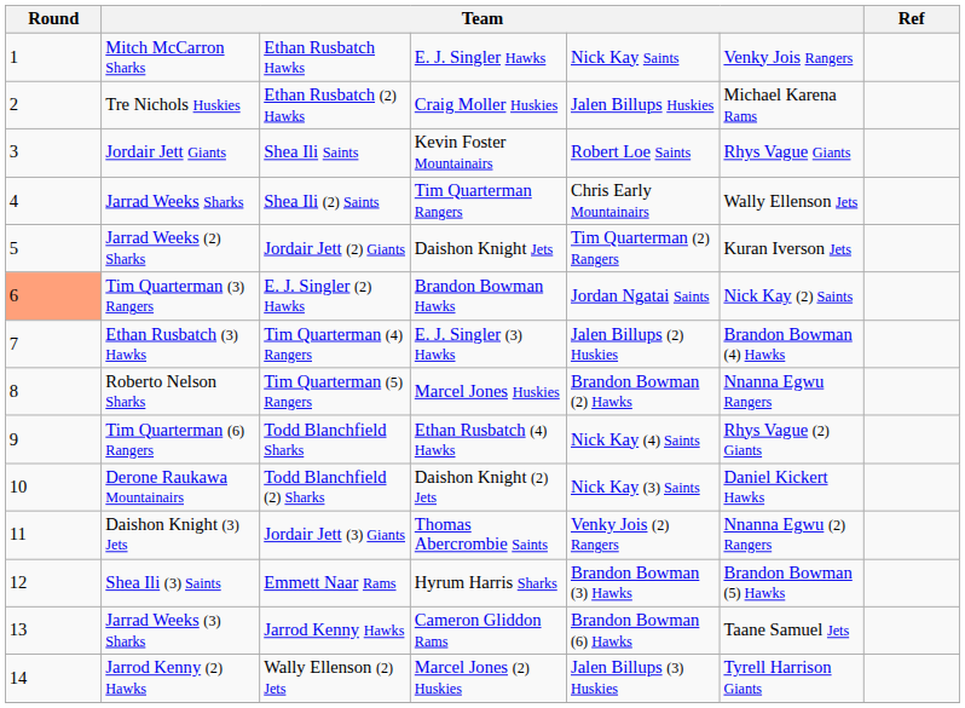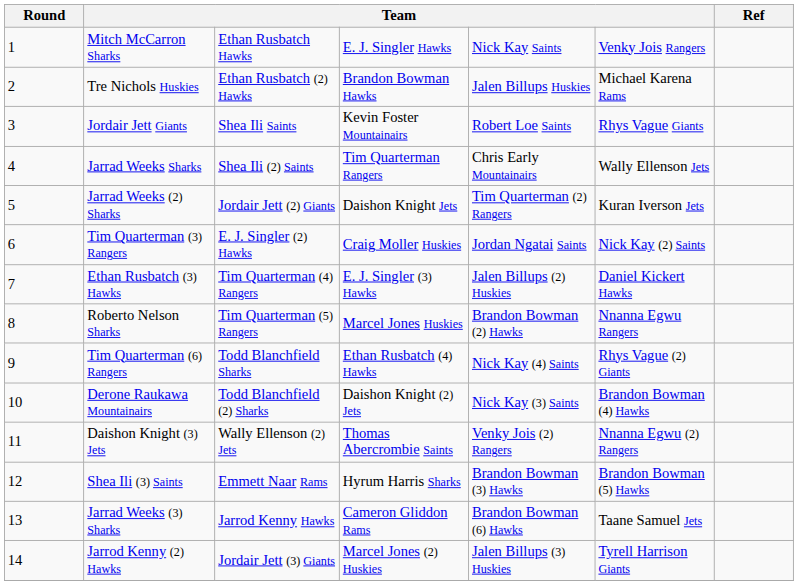 <table class="wikitable" style="width: 90% font-size:80%">
 <tr>
 <th rowspan=1 width=80>Round</th>
 <th colspan=5 width=50>Team</th>
 <th rowspan=1 width=80>Ref</th>
 </tr>
 <tr>
 <td>1</td>
 <td><a href='#'>Mitch McCarron</a> <small> <a href='#'>Sharks</a> </small></td>
 <td><a href='#'>Ethan Rusbatch</a> <small> <a href='#'>Hawks</a> </small></td>
 <td><a href='#'>E. J. Singler</a> <small> <a href='#'>Hawks</a> </small></td>
 <td><a href='#'>Nick Kay</a> <small> <a href='#'>Saints</a> </small></td>
 <td><a href='#'>Venky Jois</a> <small> <a href='#'>Rangers</a> </small></td>
 <td></td>
 </tr>
 <tr>
 <td>2</td>
 <td>Tre Nichols <small> <a href='#'>Huskies</a> </small></td>
 <td><a href='#'>Ethan Rusbatch</a> <small> (2) <a href='#'>Hawks</a> </small></td>
-<td><a href='#'>Craig Moller</a> <small> <a href='#'>Huskies</a> </small></td>
+<td><a href='#'>Brandon Bowman</a> <small> <a href='#'>Hawks</a> </small></td>
 <td><a href='#'>Jalen Billups</a> <small> <a href='#'>Huskies</a> </small></td>
 <td>Michael Karena <small> <a href='#'>Rams</a> </small></td>
 <td></td>
 </tr>
 <tr>
 <td>3</td>
 <td><a href='#'>Jordair Jett</a> <small> <a href='#'>Giants</a> </small></td>
 <td><a href='#'>Shea Ili</a> <small> <a href='#'>Saints</a> </small></td>
 <td>Kevin Foster <small> <a href='#'>Mountainairs</a> </small></td>
 <td><a href='#'>Robert Loe</a> <small> <a href='#'>Saints</a> </small></td>
 <td><a href='#'>Rhys Vague</a> <small> <a href='#'>Giants</a> </small></td>
 <td></td>
 </tr>
 <tr>
 <td>4</td>
 <td><a href='#'>Jarrad Weeks</a> <small> <a href='#'>Sharks</a> </small></td>
 <td><a href='#'>Shea Ili</a> <small> (2) <a href='#'>Saints</a> </small></td>
 <td><a href='#'>Tim Quarterman</a> <small> <a href='#'>Rangers</a> </small></td>
 <td>Chris Early <small> <a href='#'>Mountainairs</a> </small></td>
 <td>Wally Ellenson <small> <a href='#'>Jets</a> </small></td>
 <td></td>
 </tr>
 <tr>
 <td>5</td>
 <td><a href='#'>Jarrad Weeks</a> <small> (2) <a href='#'>Sharks</a> </small></td>
 <td><a href='#'>Jordair Jett</a> <small> (2) <a href='#'>Giants</a> </small></td>
 <td>Daishon Knight <small> <a href='#'>Jets</a> </small></td>
 <td><a href='#'>Tim Quarterman</a> <small> (2) <a href='#'>Rangers</a> </small></td>
 <td>Kuran Iverson <small> <a href='#'>Jets</a> </small></td>
 <td></td>
 </tr>
 <tr>
-<td style="background: lightsalmon;">6</td>
+<td>6</td>
 <td><a href='#'>Tim Quarterman</a> <small> (3) <a href='#'>Rangers</a> </small></td>
 <td><a href='#'>E. J. Singler</a> <small> (2) <a href='#'>Hawks</a> </small></td>
-<td><a href='#'>Brandon Bowman</a> <small> <a href='#'>Hawks</a> </small></td>
+<td><a href='#'>Craig Moller</a> <small> <a href='#'>Huskies</a> </small></td>
 <td><a href='#'>Jordan Ngatai</a> <small> <a href='#'>Saints</a> </small></td>
 <td><a href='#'>Nick Kay</a> <small> (2) <a href='#'>Saints</a> </small></td>
 <td></td>
 </tr>
 <tr>
 <td>7</td>
 <td><a href='#'>Ethan Rusbatch</a> <small> (3) <a href='#'>Hawks</a> </small></td>
 <td><a href='#'>Tim Quarterman</a> <small> (4) <a href='#'>Rangers</a> </small></td>
 <td><a href='#'>E. J. Singler</a> <small> (3) <a href='#'>Hawks</a> </small></td>
 <td><a href='#'>Jalen Billups</a> <small> (2) <a href='#'>Huskies</a> </small></td>
-<td><a href='#'>Brandon Bowman</a> <small> (4) <a href='#'>Hawks</a> </small></td>
+<td><a href='#'>Daniel Kickert</a> <small> <a href='#'>Hawks</a> </small></td>
 <td></td>
 </tr>
 <tr>
 <td>8</td>
 <td>Roberto Nelson <small> <a href='#'>Sharks</a> </small></td>
 <td><a href='#'>Tim Quarterman</a> <small> (5) <a href='#'>Rangers</a> </small></td>
 <td><a href='#'>Marcel Jones</a> <small> <a href='#'>Huskies</a> </small></td>
 <td><a href='#'>Brandon Bowman</a> <small> (2) <a href='#'>Hawks</a> </small></td>
 <td><a href='#'>Nnanna Egwu</a> <small> <a href='#'>Rangers</a> </small></td>
 <td></td>
 </tr>
 <tr>
 <td>9</td>
 <td><a href='#'>Tim Quarterman</a> <small> (6) <a href='#'>Rangers</a> </small></td>
 <td><a href='#'>Todd Blanchfield</a> <small> <a href='#'>Sharks</a> </small></td>
 <td><a href='#'>Ethan Rusbatch</a> <small> (4) <a href='#'>Hawks</a> </small></td>
 <td><a href='#'>Nick Kay</a> <small> (4) <a href='#'>Saints</a> </small></td>
 <td><a href='#'>Rhys Vague</a> <small> (2) <a href='#'>Giants</a> </small></td>
 <td></td>
 </tr>
 <tr>
 <td>10</td>
 <td><a href='#'>Derone Raukawa</a> <small> <a href='#'>Mountainairs</a> </small></td>
 <td><a href='#'>Todd Blanchfield</a> <small> (2) <a href='#'>Sharks</a> </small></td>
 <td>Daishon Knight <small> (2) <a href='#'>Jets</a> </small></td>
 <td><a href='#'>Nick Kay</a> <small> (3) <a href='#'>Saints</a> </small></td>
-<td><a href='#'>Daniel Kickert</a> <small> <a href='#'>Hawks</a> </small></td>
+<td><a href='#'>Brandon Bowman</a> <small> (4) <a href='#'>Hawks</a> </small></td>
 <td></td>
 </tr>
 <tr>
 <td>11</td>
 <td>Daishon Knight <small> (3) <a href='#'>Jets</a> </small></td>
-<td><a href='#'>Jordair Jett</a> <small> (3) <a href='#'>Giants</a> </small></td>
+<td>Wally Ellenson <small> (2) <a href='#'>Jets</a> </small></td>
 <td><a href='#'>Thomas Abercrombie</a> <small> <a href='#'>Saints</a> </small></td>
 <td><a href='#'>Venky Jois</a> <small> (2) <a href='#'>Rangers</a> </small></td>
 <td><a href='#'>Nnanna Egwu</a> <small> (2) <a href='#'>Rangers</a> </small></td>
 <td></td>
 </tr>
 <tr>
 <td>12</td>
 <td><a href='#'>Shea Ili</a> <small> (3) <a href='#'>Saints</a> </small></td>
 <td><a href='#'>Emmett Naar</a> <small> <a href='#'>Rams</a> </small></td>
 <td>Hyrum Harris <small> <a href='#'>Sharks</a> </small></td>
 <td><a href='#'>Brandon Bowman</a> <small> (3) <a href='#'>Hawks</a> </small></td>
 <td><a href='#'>Brandon Bowman</a> <small> (5) <a href='#'>Hawks</a> </small></td>
 <td></td>
 </tr>
 <tr>
 <td>13</td>
 <td><a href='#'>Jarrad Weeks</a> <small> (3) <a href='#'>Sharks</a> </small></td>
 <td><a href='#'>Jarrod Kenny</a> <small> <a href='#'>Hawks</a> </small></td>
 <td><a href='#'>Cameron Gliddon</a> <small> <a href='#'>Rams</a> </small></td>
 <td><a href='#'>Brandon Bowman</a> <small> (6) <a href='#'>Hawks</a> </small></td>
 <td>Taane Samuel <small> <a href='#'>Jets</a> </small></td>
 <td></td>
 </tr>
 <tr>
 <td>14</td>
 <td><a href='#'>Jarrod Kenny</a> <small> (2) <a href='#'>Hawks</a> </small></td>
-<td>Wally Ellenson <small> (2) <a href='#'>Jets</a> </small></td>
+<td><a href='#'>Jordair Jett</a> <small> (3) <a href='#'>Giants</a> </small></td>
 <td><a href='#'>Marcel Jones</a> <small> (2) <a href='#'>Huskies</a> </small></td>
 <td><a href='#'>Jalen Billups</a> <small> (3) <a href='#'>Huskies</a> </small></td>
 <td><a href='#'>Tyrell Harrison</a> <small> <a href='#'>Giants</a> </small></td>
 <td></td>
 </tr>
 <tr>
 </tr>
 </table>
